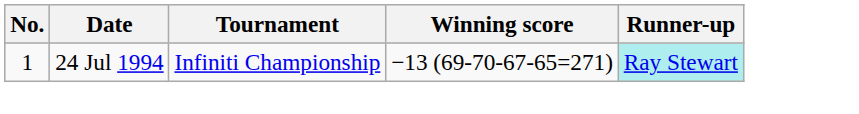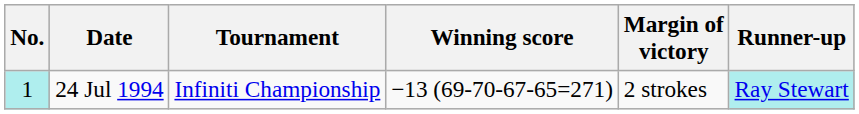 <table class="wikitable" style="font-size:95%;">
 <tr>
 <th>No.</th>
 <th>Date</th>
 <th>Tournament</th>
 <th>Winning score</th>
+<th>Margin of<br>victory</th>
 <th>Runner-up</th>
 </tr>
 <tr>
-<td align=center>1</td>
+<td align=center style="background: paleturquoise;">1</td>
 <td align=right>24 Jul <a href='#'>1994</a></td>
 <td><a href='#'>Infiniti Championship</a></td>
 <td>−13 (69-70-67-65=271)</td>
+<td>2 strokes</td>
 <td style="background: paleturquoise;"> <a href='#'>Ray Stewart</a></td>
 </tr>
 </table>
